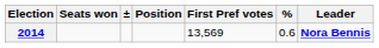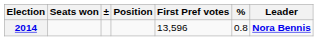 <table class="wikitable sortable">
 <tr>
 <th>Election</th>
 <th>Seats won</th>
 <th>±</th>
 <th>Position</th>
 <th>First Pref votes</th>
 <th>%</th>
 <th>Leader</th>
 </tr>
 <tr>
 <th><a href='#'>2014</a></th>
 <td></td>
 <td></td>
 <td></td>
-<td>13,569</td>
-<td>0.6</td>
+<td>13,596</td>
+<td>0.8</td>
 <td><strong><a href='#'>Nora Bennis</a></strong></td>
 </tr>
 </table>
